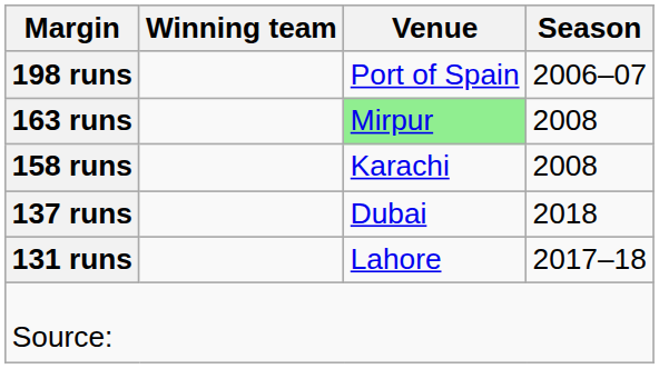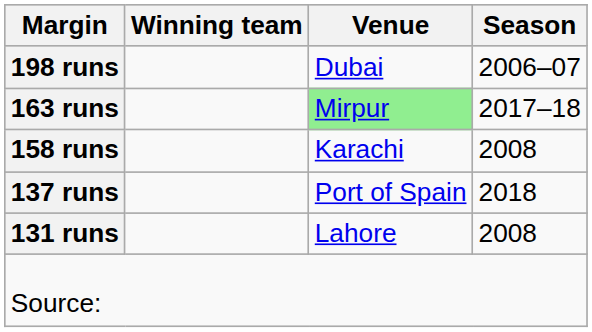 <table class="wikitable">
 <tr>
 <th align="center"><strong>Margin</strong></th>
 <th align="center"><strong>Winning team</strong></th>
 <th align="center"><strong>Venue</strong></th>
 <th align="center"><strong>Season</strong></th>
 </tr>
 <tr>
 <th>198 runs</th>
 <td></td>
-<td><a href='#'>Port of Spain</a></td>
+<td><a href='#'>Dubai</a></td>
 <td>2006–07</td>
 </tr>
 <tr>
 <th>163 runs</th>
 <td></td>
 <td style="background: lightgreen;"><a href='#'>Mirpur</a></td>
-<td>2008</td>
+<td>2017–18</td>
 </tr>
 <tr>
 <th>158 runs</th>
 <td></td>
 <td><a href='#'>Karachi</a></td>
 <td>2008</td>
 </tr>
 <tr>
 <th>137 runs</th>
 <td></td>
-<td><a href='#'>Dubai</a></td>
+<td><a href='#'>Port of Spain</a></td>
 <td>2018</td>
 </tr>
 <tr>
 <th>131 runs</th>
 <td></td>
 <td><a href='#'>Lahore</a></td>
-<td>2017–18</td>
+<td>2008</td>
 </tr>
 <tr>
 <td colspan="5"><br>Source:</td>
 </tr>
 </table>
